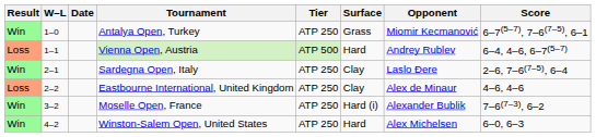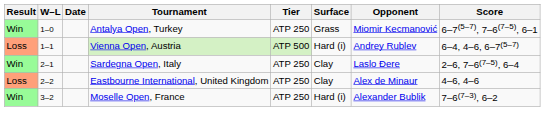 <table class="sortable wikitable">
 <tr>
 <th>Result</th>
 <th class=unsortable>W–L</th>
 <th>Date</th>
 <th>Tournament</th>
 <th>Tier</th>
 <th>Surface</th>
 <th>Opponent</th>
 <th class=unsortable>Score</th>
 </tr>
 <tr>
 <td bgcolor=98fb98>Win</td>
 <td><small>1–0</small></td>
 <td><a href='#'></a></td>
 <td><a href='#'>Antalya Open</a>, Turkey</td>
 <td>ATP 250</td>
 <td>Grass</td>
 <td> <a href='#'>Miomir Kecmanović</a></td>
 <td>6–7<sup>(5–7)</sup>, 7–6<sup>(7–5)</sup>, 6–1</td>
 </tr>
 <tr>
 <td bgcolor=ffa07a>Loss</td>
 <td><small>1–1</small></td>
 <td><a href='#'></a></td>
 <td style=background:#D4F1C5><a href='#'>Vienna Open</a>, Austria</td>
 <td style=background:#D4F1C5>ATP 500</td>
-<td>Hard</td>
+<td>Hard (i)</td>
 <td> <a href='#'>Andrey Rublev</a></td>
 <td>6–4, 4–6, 6–7<sup>(5–7)</sup></td>
 </tr>
 <tr>
 <td bgcolor=98fb98>Win</td>
 <td><small>2–1</small></td>
 <td><a href='#'></a></td>
 <td><a href='#'>Sardegna Open</a>, Italy</td>
 <td>ATP 250</td>
 <td>Clay</td>
 <td> <a href='#'>Laslo Đere</a></td>
 <td>2–6, 7–6<sup>(7–5)</sup>, 6–4</td>
 </tr>
 <tr>
 <td bgcolor=ffa07a>Loss</td>
 <td><small>2–2</small></td>
 <td><a href='#'></a></td>
 <td><a href='#'>Eastbourne International</a>, United Kingdom</td>
 <td>ATP 250</td>
 <td>Clay</td>
 <td> <a href='#'>Alex de Minaur</a></td>
 <td>4–6, 4–6</td>
 </tr>
 <tr>
 <td bgcolor=98fb98>Win</td>
 <td><small>3–2</small></td>
 <td><a href='#'></a></td>
 <td><a href='#'>Moselle Open</a>, France</td>
 <td>ATP 250</td>
 <td>Hard (i)</td>
 <td> <a href='#'>Alexander Bublik</a></td>
 <td>7–6<sup>(7–3)</sup>, 6–2</td>
 </tr>
-<tr>
-<td bgcolor=98fb98>Win</td>
-<td><small>4–2</small></td>
-<td><a href='#'></a></td>
-<td><a href='#'>Winston-Salem Open</a>, United States</td>
-<td>ATP 250</td>
-<td>Hard</td>
-<td> <a href='#'>Alex Michelsen</a></td>
-<td>6–0, 6–3</td>
-</tr>
 </table>
